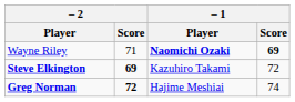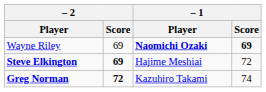 <table class=wikitable>
 <tr>
 <th colspan=2> – 2</th>
 <th colspan=2> – 1</th>
 </tr>
 <tr>
 <th width=145>Player</th>
 <th>Score</th>
 <th width=145>Player</th>
 <th>Score</th>
 </tr>
 <tr>
 <td><a href='#'>Wayne Riley</a></td>
-<td align=center>71</td>
+<td align=center>69</td>
 <td><strong><a href='#'>Naomichi Ozaki</a></strong></td>
 <td align=center><strong>69</strong></td>
 </tr>
 <tr>
 <td><strong><a href='#'>Steve Elkington</a></strong></td>
 <td align=center><strong>69</strong></td>
-<td><a href='#'>Kazuhiro Takami</a></td>
+<td><a href='#'>Hajime Meshiai</a></td>
 <td align=center>72</td>
 </tr>
 <tr>
 <td><strong><a href='#'>Greg Norman</a></strong></td>
 <td align=center><strong>72</strong></td>
-<td><a href='#'>Hajime Meshiai</a></td>
+<td><a href='#'>Kazuhiro Takami</a></td>
 <td align=center>74</td>
 </tr>
 </table>
